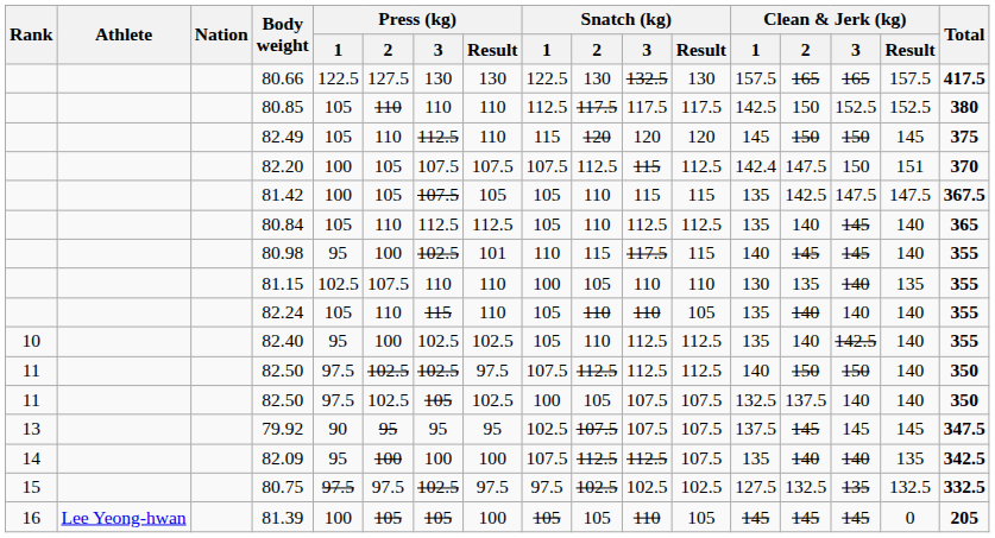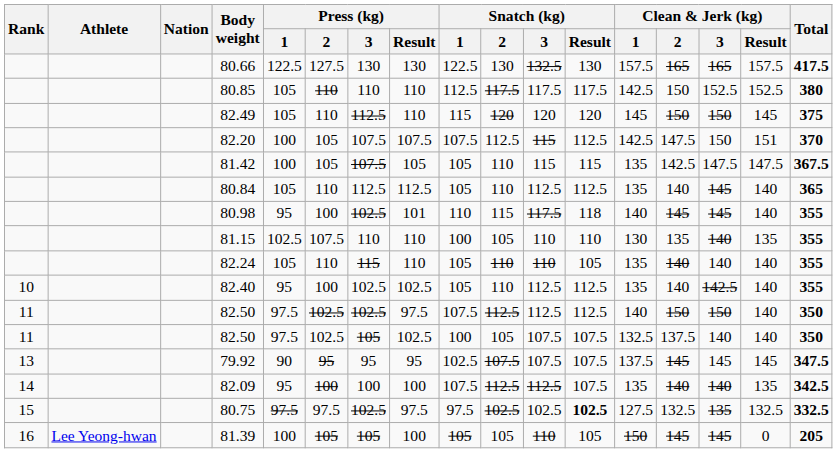 <table class="wikitable sortable" style="text-align:center;">
 <tr>
 <th rowspan=2>Rank</th>
 <th rowspan=2>Athlete</th>
 <th rowspan=2>Nation</th>
 <th rowspan=2>Body<br>weight</th>
 <th colspan=4>Press (kg)</th>
 <th colspan=4>Snatch (kg)</th>
 <th colspan=4>Clean & Jerk (kg)</th>
 <th rowspan=2>Total</th>
 </tr>
 <tr>
 <th>1</th>
 <th>2</th>
 <th>3</th>
 <th>Result</th>
 <th>1</th>
 <th>2</th>
 <th>3</th>
 <th>Result</th>
 <th>1</th>
 <th>2</th>
 <th>3</th>
 <th>Result</th>
 </tr>
 <tr>
 <td></td>
 <td align=left></td>
 <td align=left></td>
 <td>80.66</td>
 <td>122.5</td>
 <td>127.5</td>
 <td>130</td>
 <td>130 </td>
 <td>122.5</td>
 <td>130</td>
 <td><s>132.5</s></td>
 <td>130 </td>
 <td>157.5</td>
 <td><s>165</s></td>
 <td><s>165</s></td>
 <td>157.5 </td>
 <td><strong>417.5</strong> </td>
 </tr>
 <tr>
 <td></td>
 <td align=left></td>
 <td align=left></td>
 <td>80.85</td>
 <td>105</td>
 <td><s>110</s></td>
 <td>110</td>
 <td>110</td>
 <td>112.5</td>
 <td><s>117.5</s></td>
 <td>117.5</td>
 <td>117.5</td>
 <td>142.5</td>
 <td>150</td>
 <td>152.5</td>
 <td>152.5</td>
 <td><strong>380</strong></td>
 </tr>
 <tr>
 <td></td>
 <td align=left></td>
 <td align=left></td>
 <td>82.49</td>
 <td>105</td>
 <td>110</td>
 <td><s>112.5</s></td>
 <td>110</td>
 <td>115</td>
 <td><s>120</s></td>
 <td>120</td>
 <td>120</td>
 <td>145</td>
 <td><s>150</s></td>
 <td><s>150</s></td>
 <td>145</td>
 <td><strong>375</strong></td>
 </tr>
 <tr>
 <td></td>
 <td align=left></td>
 <td align=left></td>
 <td>82.20</td>
 <td>100</td>
 <td>105</td>
 <td>107.5</td>
 <td>107.5</td>
 <td>107.5</td>
 <td>112.5</td>
 <td><s>115</s></td>
 <td>112.5</td>
-<td>142.4</td>
+<td>142.5</td>
 <td>147.5</td>
 <td>150</td>
 <td>151</td>
 <td><strong>370</strong></td>
 </tr>
 <tr>
 <td></td>
 <td align=left></td>
 <td align=left></td>
 <td>81.42</td>
 <td>100</td>
 <td>105</td>
 <td><s>107.5</s></td>
 <td>105</td>
 <td>105</td>
 <td>110</td>
 <td>115</td>
 <td>115</td>
 <td>135</td>
 <td>142.5</td>
 <td>147.5</td>
 <td>147.5</td>
 <td><strong>367.5</strong></td>
 </tr>
 <tr>
 <td></td>
 <td align=left></td>
 <td align=left></td>
 <td>80.84</td>
 <td>105</td>
 <td>110</td>
 <td>112.5</td>
 <td>112.5</td>
 <td>105</td>
 <td>110</td>
 <td>112.5</td>
 <td>112.5</td>
 <td>135</td>
 <td>140</td>
 <td><s>145</s></td>
 <td>140</td>
 <td><strong>365</strong></td>
 </tr>
 <tr>
 <td></td>
 <td align=left></td>
 <td align=left></td>
 <td>80.98</td>
 <td>95</td>
 <td>100</td>
 <td><s>102.5</s></td>
 <td>101</td>
 <td>110</td>
 <td>115</td>
 <td><s>117.5</s></td>
-<td>115</td>
+<td>118</td>
 <td>140</td>
 <td><s>145</s></td>
 <td><s>145</s></td>
 <td>140</td>
 <td><strong>355</strong></td>
 </tr>
 <tr>
 <td></td>
 <td align=left></td>
 <td align=left></td>
 <td>81.15</td>
 <td>102.5</td>
 <td>107.5</td>
 <td>110</td>
 <td>110</td>
 <td>100</td>
 <td>105</td>
 <td>110</td>
 <td>110</td>
 <td>130</td>
 <td>135</td>
 <td><s>140</s></td>
 <td>135</td>
 <td><strong>355</strong></td>
 </tr>
 <tr>
 <td></td>
 <td align=left></td>
 <td align=left></td>
 <td>82.24</td>
 <td>105</td>
 <td>110</td>
 <td><s>115</s></td>
 <td>110</td>
 <td>105</td>
 <td><s>110</s></td>
 <td><s>110</s></td>
 <td>105</td>
 <td>135</td>
 <td><s>140</s></td>
 <td>140</td>
 <td>140</td>
 <td><strong>355</strong></td>
 </tr>
 <tr>
 <td>10</td>
 <td align=left></td>
 <td align=left></td>
 <td>82.40</td>
 <td>95</td>
 <td>100</td>
 <td>102.5</td>
 <td>102.5</td>
 <td>105</td>
 <td>110</td>
 <td>112.5</td>
 <td>112.5</td>
 <td>135</td>
 <td>140</td>
 <td><s>142.5</s></td>
 <td>140</td>
 <td><strong>355</strong></td>
 </tr>
 <tr>
 <td>11</td>
 <td align=left></td>
 <td align=left></td>
 <td>82.50</td>
 <td>97.5</td>
 <td><s>102.5</s></td>
 <td><s>102.5</s></td>
 <td>97.5</td>
 <td>107.5</td>
 <td><s>112.5</s></td>
 <td>112.5</td>
 <td>112.5</td>
 <td>140</td>
 <td><s>150</s></td>
 <td><s>150</s></td>
 <td>140</td>
 <td><strong>350</strong></td>
 </tr>
 <tr>
 <td>11</td>
 <td align=left></td>
 <td align=left></td>
 <td>82.50</td>
 <td>97.5</td>
 <td>102.5</td>
 <td><s>105</s></td>
 <td>102.5</td>
 <td>100</td>
 <td>105</td>
 <td>107.5</td>
 <td>107.5</td>
 <td>132.5</td>
 <td>137.5</td>
 <td>140</td>
 <td>140</td>
 <td><strong>350</strong></td>
 </tr>
 <tr>
 <td>13</td>
 <td align=left></td>
 <td align=left></td>
 <td>79.92</td>
 <td>90</td>
 <td><s>95</s></td>
 <td>95</td>
 <td>95</td>
 <td>102.5</td>
 <td><s>107.5</s></td>
 <td>107.5</td>
 <td>107.5</td>
 <td>137.5</td>
 <td><s>145</s></td>
 <td>145</td>
 <td>145</td>
 <td><strong>347.5</strong></td>
 </tr>
 <tr>
 <td>14</td>
 <td align=left></td>
 <td align=left></td>
 <td>82.09</td>
 <td>95</td>
 <td><s>100</s></td>
 <td>100</td>
 <td>100</td>
 <td>107.5</td>
 <td><s>112.5</s></td>
 <td><s>112.5</s></td>
 <td>107.5</td>
 <td>135</td>
 <td><s>140</s></td>
 <td><s>140</s></td>
 <td>135</td>
 <td><strong>342.5</strong></td>
 </tr>
 <tr>
 <td>15</td>
 <td align=left></td>
 <td align=left></td>
 <td>80.75</td>
 <td><s>97.5</s></td>
 <td>97.5</td>
 <td><s>102.5</s></td>
 <td>97.5</td>
 <td>97.5</td>
 <td><s>102.5</s></td>
 <td>102.5</td>
-<td>102.5</td>
+<td><strong>102.5</strong></td>
 <td>127.5</td>
 <td>132.5</td>
 <td><s>135</s></td>
 <td>132.5</td>
 <td><strong>332.5</strong></td>
 </tr>
 <tr>
 <td>16</td>
 <td align=left><a href='#'>Lee Yeong-hwan</a></td>
 <td align=left></td>
 <td>81.39</td>
 <td>100</td>
 <td><s>105</s></td>
 <td><s>105</s></td>
 <td>100</td>
 <td><s>105</s></td>
 <td>105</td>
 <td><s>110</s></td>
 <td>105</td>
-<td><s>145</s></td>
+<td><s>150</s></td>
 <td><s>145</s></td>
 <td><s>145</s></td>
 <td>0</td>
 <td><strong>205</strong></td>
 </tr>
 </table>
